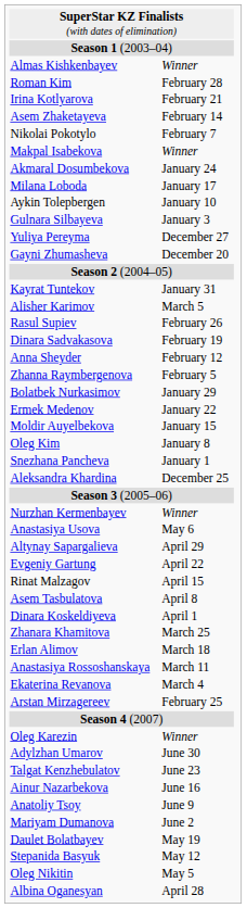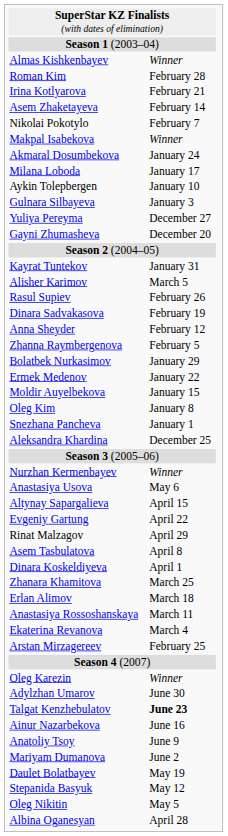 <table class=infobox style=width:19em>
 <tr>
 <td colspan="2" style="background:#eeeeee; text-align:center;"><strong>SuperStar KZ Finalists</strong><br><small><em>(with dates of elimination)</em></small></td>
 </tr>
 <tr>
 <td colspan="2" style="background:#dddddd; text-align:center;"><strong>Season 1</strong> (2003–04)</td>
 </tr>
 <tr>
 <td><a href='#'>Almas Kishkenbayev</a></td>
 <td><em>Winner</em></td>
 </tr>
 <tr>
 <td><a href='#'>Roman Kim</a></td>
 <td>February 28</td>
 </tr>
 <tr>
 <td><a href='#'>Irina Kotlyarova</a></td>
 <td>February 21</td>
 </tr>
 <tr>
 <td><a href='#'>Asem Zhaketayeva</a></td>
 <td>February 14</td>
 </tr>
 <tr>
 <td>Nikolai Pokotylo</td>
 <td>February 7</td>
 </tr>
 <tr>
 <td><a href='#'>Makpal Isabekova</a></td>
 <td><em>Winner</em></td>
 </tr>
 <tr>
 <td><a href='#'>Akmaral Dosumbekova</a></td>
 <td>January 24</td>
 </tr>
 <tr>
 <td><a href='#'>Milana Loboda</a></td>
 <td>January 17</td>
 </tr>
 <tr>
 <td>Aykin Tolepbergen</td>
 <td>January 10</td>
 </tr>
 <tr>
 <td><a href='#'>Gulnara Silbayeva</a></td>
 <td>January 3</td>
 </tr>
 <tr>
 <td><a href='#'>Yuliya Pereyma</a></td>
 <td>December 27</td>
 </tr>
 <tr>
 <td><a href='#'>Gayni Zhumasheva</a></td>
 <td>December 20</td>
 </tr>
 <tr>
 <td colspan="2" style="background:#dddddd; text-align:center;"><strong>Season 2</strong> (2004–05)</td>
 </tr>
 <tr>
 <td><a href='#'>Kayrat Tuntekov</a></td>
 <td>January 31</td>
 </tr>
 <tr>
 <td><a href='#'>Alisher Karimov</a></td>
 <td>March 5</td>
 </tr>
 <tr>
 <td><a href='#'>Rasul Supiev</a></td>
 <td>February 26</td>
 </tr>
 <tr>
 <td><a href='#'>Dinara Sadvakasova</a></td>
 <td>February 19</td>
 </tr>
 <tr>
 <td><a href='#'>Anna Sheyder</a></td>
 <td>February 12</td>
 </tr>
 <tr>
 <td><a href='#'>Zhanna Raymbergenova</a></td>
 <td>February 5</td>
 </tr>
 <tr>
 <td><a href='#'>Bolatbek Nurkasimov</a></td>
 <td>January 29</td>
 </tr>
 <tr>
 <td><a href='#'>Ermek Medenov</a></td>
 <td>January 22</td>
 </tr>
 <tr>
 <td><a href='#'>Moldir Auyelbekova</a></td>
 <td>January 15</td>
 </tr>
 <tr>
 <td><a href='#'>Oleg Kim</a></td>
 <td>January 8</td>
 </tr>
 <tr>
 <td><a href='#'>Snezhana Pancheva</a></td>
 <td>January 1</td>
 </tr>
 <tr>
 <td><a href='#'>Aleksandra Khardina</a></td>
 <td>December 25</td>
 </tr>
 <tr>
 <td colspan="2" style="background:#dddddd; text-align:center;"><strong>Season 3</strong> (2005–06)</td>
 </tr>
 <tr>
 <td><a href='#'>Nurzhan Kermenbayev</a></td>
 <td><em>Winner</em></td>
 </tr>
 <tr>
 <td><a href='#'>Anastasiya Usova</a></td>
 <td>May 6</td>
 </tr>
 <tr>
 <td><a href='#'>Altynay Sapargalieva</a></td>
-<td>April 29</td>
+<td>April 15</td>
 </tr>
 <tr>
 <td><a href='#'>Evgeniy Gartung</a></td>
 <td>April 22</td>
 </tr>
 <tr>
 <td>Rinat Malzagov</td>
-<td>April 15</td>
+<td>April 29</td>
 </tr>
 <tr>
 <td><a href='#'>Asem Tasbulatova</a></td>
 <td>April 8</td>
 </tr>
 <tr>
 <td><a href='#'>Dinara Koskeldiyeva</a></td>
 <td>April 1</td>
 </tr>
 <tr>
 <td><a href='#'>Zhanara Khamitova</a></td>
 <td>March 25</td>
 </tr>
 <tr>
 <td><a href='#'>Erlan Alimov</a></td>
 <td>March 18</td>
 </tr>
 <tr>
 <td><a href='#'>Anastasiya Rossoshanskaya</a></td>
 <td>March 11</td>
 </tr>
 <tr>
 <td><a href='#'>Ekaterina Revanova</a></td>
 <td>March 4</td>
 </tr>
 <tr>
 <td><a href='#'>Arstan Mirzagereev</a></td>
 <td>February 25</td>
 </tr>
 <tr>
 <td colspan="2" style="background:#dddddd; text-align:center;"><strong>Season 4</strong> (2007)</td>
 </tr>
 <tr>
 <td><a href='#'>Oleg Karezin</a></td>
 <td><em>Winner</em></td>
 </tr>
 <tr>
 <td><a href='#'>Adylzhan Umarov</a></td>
 <td>June 30</td>
 </tr>
 <tr>
 <td><a href='#'>Talgat Kenzhebulatov</a></td>
-<td>June 23</td>
+<td><strong>June 23</strong></td>
 </tr>
 <tr>
 <td><a href='#'>Ainur Nazarbekova</a></td>
 <td>June 16</td>
 </tr>
 <tr>
 <td><a href='#'>Anatoliy Tsoy</a></td>
 <td>June 9</td>
 </tr>
 <tr>
 <td><a href='#'>Mariyam Dumanova</a></td>
 <td>June 2</td>
 </tr>
 <tr>
 <td><a href='#'>Daulet Bolatbayev</a></td>
 <td>May 19</td>
 </tr>
 <tr>
 <td><a href='#'>Stepanida Basyuk</a></td>
 <td>May 12</td>
 </tr>
 <tr>
 <td><a href='#'>Oleg Nikitin</a></td>
 <td>May 5</td>
 </tr>
 <tr>
 <td><a href='#'>Albina Oganesyan</a></td>
 <td>April 28</td>
 <td></td>
 </tr>
 </table>
